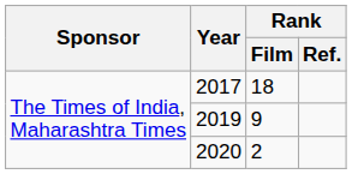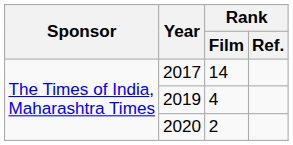 <table class="wikitable">
 <tr>
 <th rowspan="2">Sponsor</th>
 <th rowspan="2">Year</th>
 <th colspan="2">Rank</th>
 </tr>
 <tr>
 <th>Film</th>
 <th>Ref.</th>
 </tr>
 <tr>
 <td rowspan="5"><a href='#'>The Times of India</a>,<br><a href='#'>Maharashtra Times</a></td>
 <td>2017</td>
-<td>18</td>
+<td>14</td>
 <td></td>
 </tr>
 <tr>
 <td>2019</td>
-<td>9</td>
+<td>4</td>
 <td></td>
 </tr>
 <tr>
 <td>2020</td>
 <td>2</td>
 <td></td>
 </tr>
 </table>
